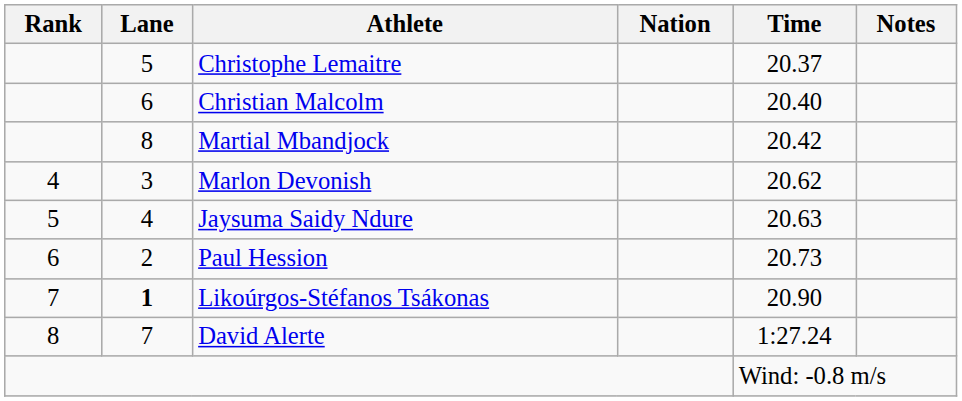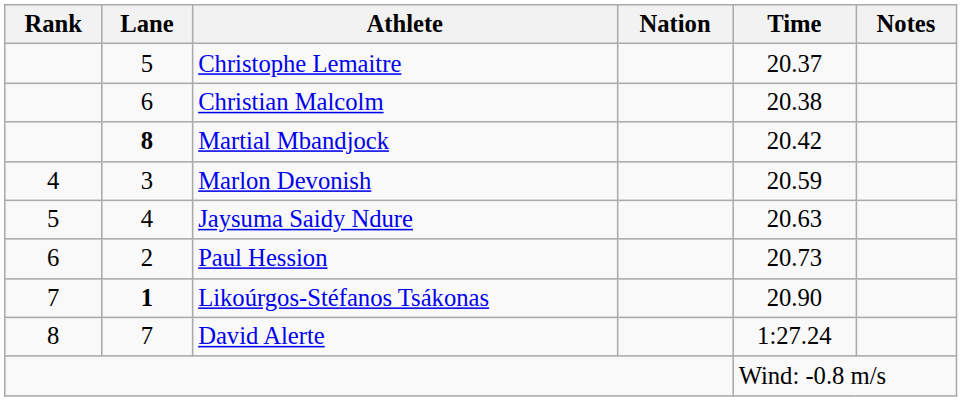 <table class="wikitable sortable" style="text-align:center;width: 70%;">
 <tr>
 <th>Rank</th>
 <th>Lane</th>
 <th>Athlete</th>
 <th>Nation</th>
 <th>Time</th>
 <th>Notes</th>
 </tr>
 <tr>
 <td></td>
 <td>5</td>
 <td align="left"><a href='#'>Christophe Lemaitre</a></td>
 <td align=left></td>
 <td>20.37</td>
 <td></td>
 </tr>
 <tr>
 <td></td>
 <td>6</td>
 <td align="left"><a href='#'>Christian Malcolm</a></td>
 <td align=left></td>
-<td>20.40</td>
+<td>20.38</td>
 <td></td>
 </tr>
 <tr>
 <td></td>
-<td>8</td>
+<td><strong>8</strong></td>
 <td align="left"><a href='#'>Martial Mbandjock</a></td>
 <td align=left></td>
 <td>20.42</td>
 <td></td>
 </tr>
 <tr>
 <td>4</td>
 <td>3</td>
 <td align="left"><a href='#'>Marlon Devonish</a></td>
 <td align=left></td>
-<td>20.62</td>
+<td>20.59</td>
 <td></td>
 </tr>
 <tr>
 <td>5</td>
 <td>4</td>
 <td align="left"><a href='#'>Jaysuma Saidy Ndure</a></td>
 <td align=left></td>
 <td>20.63</td>
 <td></td>
 </tr>
 <tr>
 <td>6</td>
 <td>2</td>
 <td align="left"><a href='#'>Paul Hession</a></td>
 <td align=left></td>
 <td>20.73</td>
 <td></td>
 </tr>
 <tr>
 <td>7</td>
 <td><strong>1</strong></td>
 <td align="left"><a href='#'>Likoúrgos-Stéfanos Tsákonas</a></td>
 <td align=left></td>
 <td>20.90</td>
 <td></td>
 </tr>
 <tr>
 <td>8</td>
 <td>7</td>
 <td align="left"><a href='#'>David Alerte</a></td>
 <td align=left></td>
 <td>1:27.24</td>
 <td></td>
 </tr>
 <tr class="sortbottom">
 <td colspan="4"></td>
 <td colspan="2" style="text-align:left;">Wind: -0.8 m/s</td>
 </tr>
 </table>
